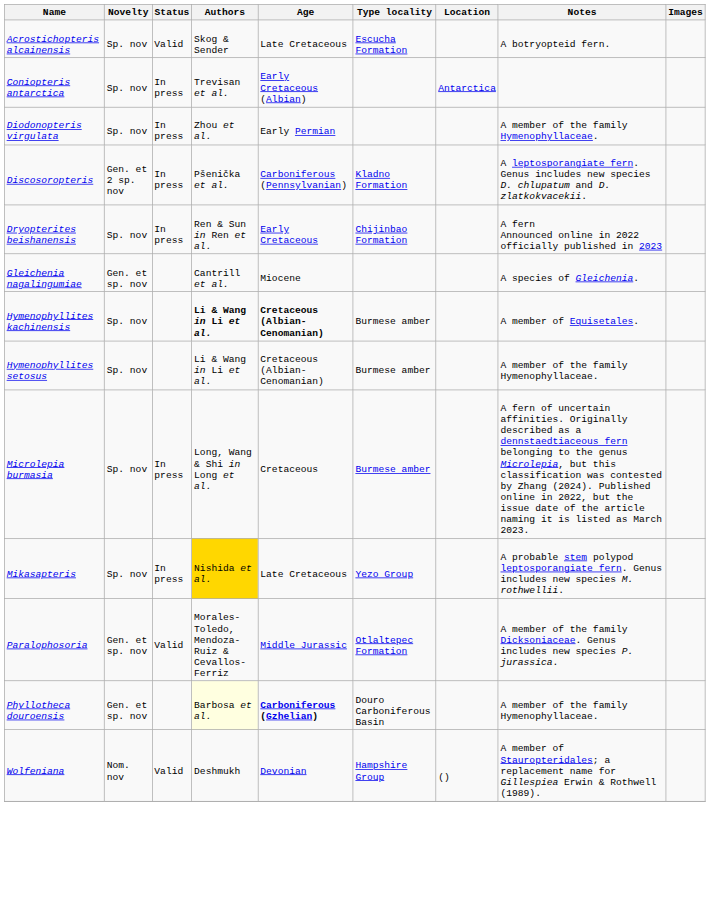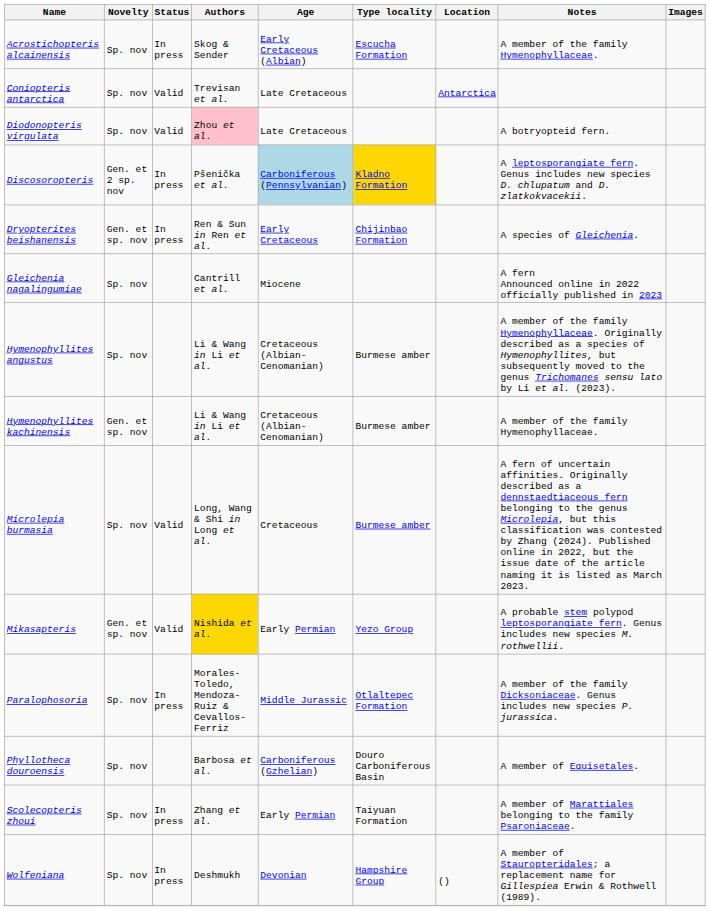 <table class="wikitable sortable" align="center" width="75%">
 <tr>
 <th>Name</th>
 <th>Novelty</th>
 <th>Status</th>
 <th>Authors</th>
 <th>Age</th>
 <th>Type locality</th>
 <th>Location</th>
 <th>Notes</th>
 <th>Images</th>
 </tr>
 <tr>
 <td><br><em><a href='#'>Acrostichopteris alcainensis</a></em></td>
 <td><br>Sp. nov</td>
-<td><br>Valid</td>
+<td><br>In press</td>
 <td><br>Skog & Sender</td>
-<td><br>Late Cretaceous</td>
+<td><br><a href='#'>Early Cretaceous</a> (<a href='#'>Albian</a>)</td>
 <td><br><a href='#'>Escucha Formation</a></td>
 <td><br></td>
-<td><br>A botryopteid fern.</td>
+<td><br>A member of the family <a href='#'>Hymenophyllaceae</a>.</td>
 <td></td>
 </tr>
 <tr>
 <td><br><em><a href='#'>Coniopteris antarctica</a></em></td>
 <td><br>Sp. nov</td>
-<td><br>In press</td>
+<td><br>Valid</td>
 <td><br>Trevisan <em>et al.</em></td>
-<td><br><a href='#'>Early Cretaceous</a> (<a href='#'>Albian</a>)</td>
+<td><br>Late Cretaceous</td>
 <td></td>
 <td><br><a href='#'>Antarctica</a></td>
 <td></td>
 <td></td>
 </tr>
 <tr>
 <td><br><em><a href='#'>Diodonopteris virgulata</a></em></td>
 <td><br>Sp. nov</td>
-<td><br>In press</td>
-<td><br>Zhou <em>et al.</em></td>
-<td><br>Early <a href='#'>Permian</a></td>
+<td><br>Valid</td>
+<td style="background: pink;"><br>Zhou <em>et al.</em></td>
+<td><br>Late Cretaceous</td>
 <td></td>
 <td><br></td>
-<td><br>A member of the family <a href='#'>Hymenophyllaceae</a>.</td>
+<td><br>A botryopteid fern.</td>
 <td></td>
 </tr>
 <tr>
 <td><br><em><a href='#'>Discosoropteris</a></em></td>
 <td><br>Gen. et 2 sp. nov</td>
 <td><br>In press</td>
 <td><br>Pšenička <em>et al.</em></td>
-<td><br><a href='#'>Carboniferous</a> (<a href='#'>Pennsylvanian</a>)</td>
-<td><br><a href='#'>Kladno Formation</a></td>
+<td style="background: lightblue;"><br><a href='#'>Carboniferous</a> (<a href='#'>Pennsylvanian</a>)</td>
+<td style="background: gold;"><br><a href='#'>Kladno Formation</a></td>
 <td><br></td>
 <td><br>A <a href='#'>leptosporangiate fern</a>. Genus includes new species <em>D. chlupatum</em> and <em>D. zlatkokvacekii</em>.</td>
 <td></td>
 </tr>
 <tr>
 <td><br><em><a href='#'>Dryopterites beishanensis</a></em></td>
-<td><br>Sp. nov</td>
+<td><br>Gen. et sp. nov</td>
 <td><br>In press</td>
 <td><br>Ren & Sun <em>in</em> Ren <em>et al.</em></td>
 <td><br><a href='#'>Early Cretaceous</a></td>
 <td><br><a href='#'>Chijinbao Formation</a></td>
 <td><br></td>
-<td><br>A fern<br>Announced online in 2022<br>officially published in <a href='#'>2023</a></td>
+<td><br>A species of <em><a href='#'>Gleichenia</a></em>.</td>
 <td></td>
 </tr>
 <tr>
 <td><br><em><a href='#'>Gleichenia nagalingumiae</a></em></td>
-<td><br>Gen. et sp. nov</td>
+<td><br>Sp. nov</td>
 <td></td>
 <td><br>Cantrill <em>et al.</em></td>
 <td><br>Miocene</td>
 <td></td>
 <td><br></td>
-<td><br>A species of <em><a href='#'>Gleichenia</a></em>.</td>
+<td><br>A fern<br>Announced online in 2022<br>officially published in <a href='#'>2023</a></td>
+<td></td>
+</tr>
+<tr>
+<td><br><em><a href='#'>Hymenophyllites angustus</a></em></td>
+<td><br>Sp. nov</td>
+<td></td>
+<td><br>Li & Wang <em>in</em> Li <em>et al.</em></td>
+<td><br>Cretaceous (Albian-Cenomanian)</td>
+<td><br>Burmese amber</td>
+<td><br></td>
+<td><br>A member of the family <a href='#'>Hymenophyllaceae</a>. Originally described as a species of <em>Hymenophyllites</em>, but subsequently moved to the genus <em><a href='#'>Trichomanes</a></em> <em>sensu lato</em> by Li <em>et al.</em> (2023).</td>
 <td></td>
 </tr>
 <tr>
 <td><br><em><a href='#'>Hymenophyllites kachinensis</a></em></td>
-<td><br>Sp. nov</td>
-<td></td>
-<td><strong><br>Li & Wang <em>in</em> Li <em>et al.</em></strong></td>
-<td><strong><br>Cretaceous (Albian-Cenomanian)</strong></td>
-<td><br>Burmese amber</td>
-<td><br></td>
-<td><br>A member of <a href='#'>Equisetales</a>.</td>
-<td></td>
-</tr>
-<tr>
-<td><br><em><a href='#'>Hymenophyllites setosus</a></em></td>
-<td><br>Sp. nov</td>
+<td><br>Gen. et sp. nov</td>
 <td></td>
 <td><br>Li & Wang <em>in</em> Li <em>et al.</em></td>
 <td><br>Cretaceous (Albian-Cenomanian)</td>
 <td><br>Burmese amber</td>
 <td><br></td>
 <td><br>A member of the family Hymenophyllaceae.</td>
 <td></td>
 </tr>
 <tr>
 <td><br><em><a href='#'>Microlepia burmasia</a></em></td>
 <td><br>Sp. nov</td>
-<td><br>In press</td>
+<td><br>Valid</td>
 <td><br>Long, Wang & Shi <em>in</em> Long <em>et al.</em></td>
 <td><br>Cretaceous</td>
 <td><br><a href='#'>Burmese amber</a></td>
 <td><br></td>
 <td><br>A fern of uncertain affinities. Originally described as a <a href='#'>dennstaedtiaceous fern</a> belonging to the genus <em><a href='#'>Microlepia</a></em>, but this classification was contested by Zhang (2024). Published online in 2022, but the issue date of the article naming it is listed as March 2023.</td>
 <td></td>
 </tr>
 <tr>
 <td><br><em><a href='#'>Mikasapteris</a></em></td>
-<td><br>Sp. nov</td>
-<td><br>In press</td>
+<td><br>Gen. et sp. nov</td>
+<td><br>Valid</td>
 <td style="background: gold;"><br>Nishida <em>et al.</em></td>
-<td><br>Late Cretaceous</td>
+<td><br>Early <a href='#'>Permian</a></td>
 <td><br><a href='#'>Yezo Group</a></td>
 <td><br></td>
 <td><br>A probable <a href='#'>stem</a> polypod <a href='#'>leptosporangiate fern</a>. Genus includes new species <em>M. rothwellii</em>.</td>
 <td></td>
 </tr>
 <tr>
 <td><br><em><a href='#'>Paralophosoria</a></em></td>
-<td><br>Gen. et sp. nov</td>
-<td><br>Valid</td>
+<td><br>Sp. nov</td>
+<td><br>In press</td>
 <td><br>Morales-Toledo, Mendoza-Ruiz & Cevallos-Ferriz</td>
 <td><br><a href='#'>Middle Jurassic</a></td>
 <td><br><a href='#'>Otlaltepec Formation</a></td>
 <td><br></td>
 <td><br>A member of the family <a href='#'>Dicksoniaceae</a>. Genus includes new species <em>P. jurassica</em>.</td>
 <td></td>
 </tr>
 <tr>
 <td><br><em><a href='#'>Phyllotheca douroensis</a></em></td>
-<td><br>Gen. et sp. nov</td>
+<td><br>Sp. nov</td>
 <td></td>
-<td style="background: lightyellow;"><br>Barbosa <em>et al.</em></td>
-<td><strong><br><a href='#'>Carboniferous</a> (<a href='#'>Gzhelian</a>)</strong></td>
+<td><br>Barbosa <em>et al.</em></td>
+<td><br><a href='#'>Carboniferous</a> (<a href='#'>Gzhelian</a>)</td>
 <td><br>Douro Carboniferous Basin</td>
 <td><br></td>
-<td><br>A member of the family Hymenophyllaceae.</td>
+<td><br>A member of <a href='#'>Equisetales</a>.</td>
+<td></td>
+</tr>
+<tr>
+<td><br><em><a href='#'>Scolecopteris zhoui</a></em></td>
+<td><br>Sp. nov</td>
+<td><br>In press</td>
+<td><br>Zhang <em>et al.</em></td>
+<td><br>Early <a href='#'>Permian</a></td>
+<td><br>Taiyuan Formation</td>
+<td><br></td>
+<td><br>A member of <a href='#'>Marattiales</a> belonging to the family <a href='#'>Psaroniaceae</a>.</td>
 <td></td>
 </tr>
 <tr>
 <td><br><em><a href='#'>Wolfeniana</a></em></td>
-<td><br>Nom. nov</td>
-<td><br>Valid</td>
+<td><br>Sp. nov</td>
+<td><br>In press</td>
 <td><br>Deshmukh</td>
 <td><br><a href='#'>Devonian</a></td>
 <td><br><a href='#'>Hampshire Group</a></td>
 <td><br><br>()</td>
 <td><br>A member of <a href='#'>Stauropteridales</a>; a replacement name for <em>Gillespiea</em> Erwin & Rothwell (1989).</td>
 <td></td>
 </tr>
 <tr>
 </tr>
 </table>
